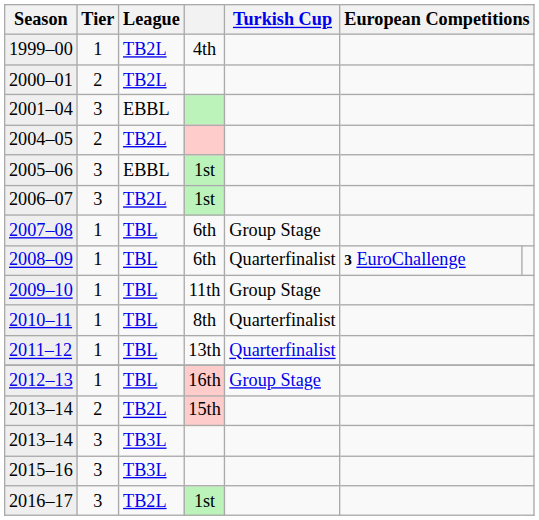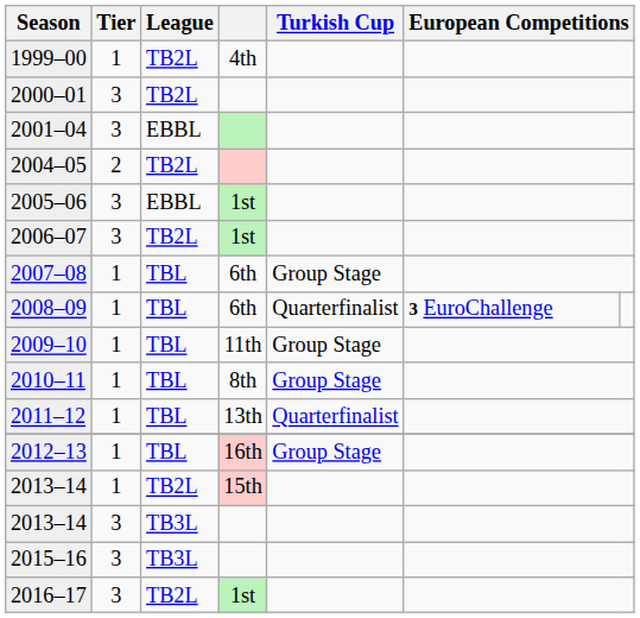 <table class="wikitable" style="font-size:85%">
 <tr>
 <th>Season</th>
 <th>Tier</th>
 <th>League</th>
 <th></th>
 <th><a href='#'>Turkish Cup</a></th>
 <th colspan=2>European Competitions</th>
 </tr>
 <tr>
 <td style="background:#efefef;">1999–00</td>
 <td align="center">1</td>
 <td><a href='#'>TB2L</a></td>
 <td align="center">4th</td>
 <td></td>
 <td colspan=2></td>
 </tr>
 <tr>
 <td style="background:#efefef;">2000–01</td>
-<td align="center">2</td>
+<td align="center">3</td>
 <td><a href='#'>TB2L</a></td>
 <td align="center"></td>
 <td></td>
 <td colspan=2></td>
 </tr>
 <tr>
 <td style="background:#efefef;">2001–04</td>
 <td align="center">3</td>
 <td>EBBL</td>
 <td style="background:#BBF3BB;" align="center"></td>
 <td></td>
 <td colspan=2></td>
 </tr>
 <tr>
 <td style="background:#efefef;">2004–05</td>
 <td align="center">2</td>
 <td><a href='#'>TB2L</a></td>
 <td align="center" style="background:#FFCCCC"></td>
 <td></td>
 <td colspan=2></td>
 </tr>
 <tr>
 <td style="background:#efefef;">2005–06</td>
 <td align="center">3</td>
 <td>EBBL</td>
 <td style="background:#BBF3BB;" align="center">1st</td>
 <td></td>
 <td colspan=2></td>
 </tr>
 <tr>
 <td style="background:#efefef;">2006–07</td>
 <td align="center">3</td>
 <td><a href='#'>TB2L</a></td>
 <td style="background:#BBF3BB;" align="center">1st</td>
 <td></td>
 <td colspan=2></td>
 </tr>
 <tr>
 <td style="background:#efefef;"><a href='#'>2007–08</a></td>
 <td align="center">1</td>
 <td><a href='#'>TBL</a></td>
 <td align="center">6th</td>
 <td>Group Stage</td>
 <td colspan=2></td>
 </tr>
 <tr>
 <td style="background:#efefef;"><a href='#'>2008–09</a></td>
 <td align="center">1</td>
 <td><a href='#'>TBL</a></td>
 <td align="center">6th</td>
 <td>Quarterfinalist</td>
 <td><small><strong>3</strong></small> <a href='#'>EuroChallenge</a></td>
 <td style="text-align:center;"></td>
 </tr>
 <tr>
 <td style="background:#efefef;"><a href='#'>2009–10</a></td>
 <td align="center">1</td>
 <td><a href='#'>TBL</a></td>
 <td align="center">11th</td>
 <td>Group Stage</td>
 <td colspan=2></td>
 </tr>
 <tr>
 <td style="background:#efefef;"><a href='#'>2010–11</a></td>
 <td align="center">1</td>
 <td><a href='#'>TBL</a></td>
 <td align="center">8th</td>
-<td>Quarterfinalist</td>
+<td><a href='#'>Group Stage</a></td>
 <td colspan=2></td>
 </tr>
 <tr>
 <td style="background:#efefef;"><a href='#'>2011–12</a></td>
 <td align="center">1</td>
 <td><a href='#'>TBL</a></td>
 <td align="center">13th</td>
 <td><a href='#'>Quarterfinalist</a></td>
 <td colspan=2></td>
 </tr>
 <tr>
 </tr>
 <tr>
 <td style="background:#efefef;"><a href='#'>2012–13</a></td>
 <td align="center">1</td>
 <td><a href='#'>TBL</a></td>
 <td style="background:#FFCCCC" align="center">16th</td>
 <td><a href='#'>Group Stage</a></td>
 <td colspan=2></td>
 </tr>
 <tr>
 <td style="background:#efefef;">2013–14</td>
-<td align="center">2</td>
+<td align="center">1</td>
 <td><a href='#'>TB2L</a></td>
 <td style="background:#FFCCCC" align="center">15th</td>
 <td></td>
 <td colspan=2></td>
 </tr>
 <tr>
 <td style="background:#efefef;">2013–14</td>
 <td align="center">3</td>
 <td><a href='#'>TB3L</a></td>
 <td></td>
 <td></td>
 <td colspan=2></td>
 </tr>
 <tr>
 <td style="background:#efefef;">2015–16</td>
 <td align="center">3</td>
 <td><a href='#'>TB3L</a></td>
 <td align="center"></td>
 <td></td>
 <td colspan=2></td>
 </tr>
 <tr>
 <td style="background:#efefef;">2016–17</td>
 <td align="center">3</td>
 <td><a href='#'>TB2L</a></td>
 <td style="background:#BBF3BB; text-align:center;">1st</td>
 <td></td>
 <td colspan=2></td>
 </tr>
 </table>
